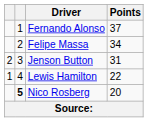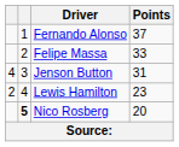 <table class="wikitable" style="font-size: 85%;">
 <tr>
 <th></th>
 <th></th>
 <th>Driver</th>
 <th>Points</th>
 </tr>
 <tr>
 <td></td>
 <td align="center">1</td>
 <td> <a href='#'>Fernando Alonso</a></td>
 <td>37</td>
 </tr>
 <tr>
 <td></td>
 <td align="center">2</td>
 <td> <a href='#'>Felipe Massa</a></td>
-<td>34</td>
+<td>33</td>
 </tr>
 <tr>
-<td> 2</td>
+<td> 4</td>
 <td align="center">3</td>
 <td> <a href='#'>Jenson Button</a></td>
 <td>31</td>
 </tr>
 <tr>
-<td> 1</td>
+<td> 2</td>
 <td align="center">4</td>
 <td> <a href='#'>Lewis Hamilton</a></td>
-<td>22</td>
+<td>23</td>
 </tr>
 <tr>
 <td></td>
 <td align="center"><strong>5</strong></td>
 <td> <a href='#'>Nico Rosberg</a></td>
 <td>20</td>
 </tr>
 <tr>
 <th colspan=4>Source:</th>
 </tr>
 </table>
